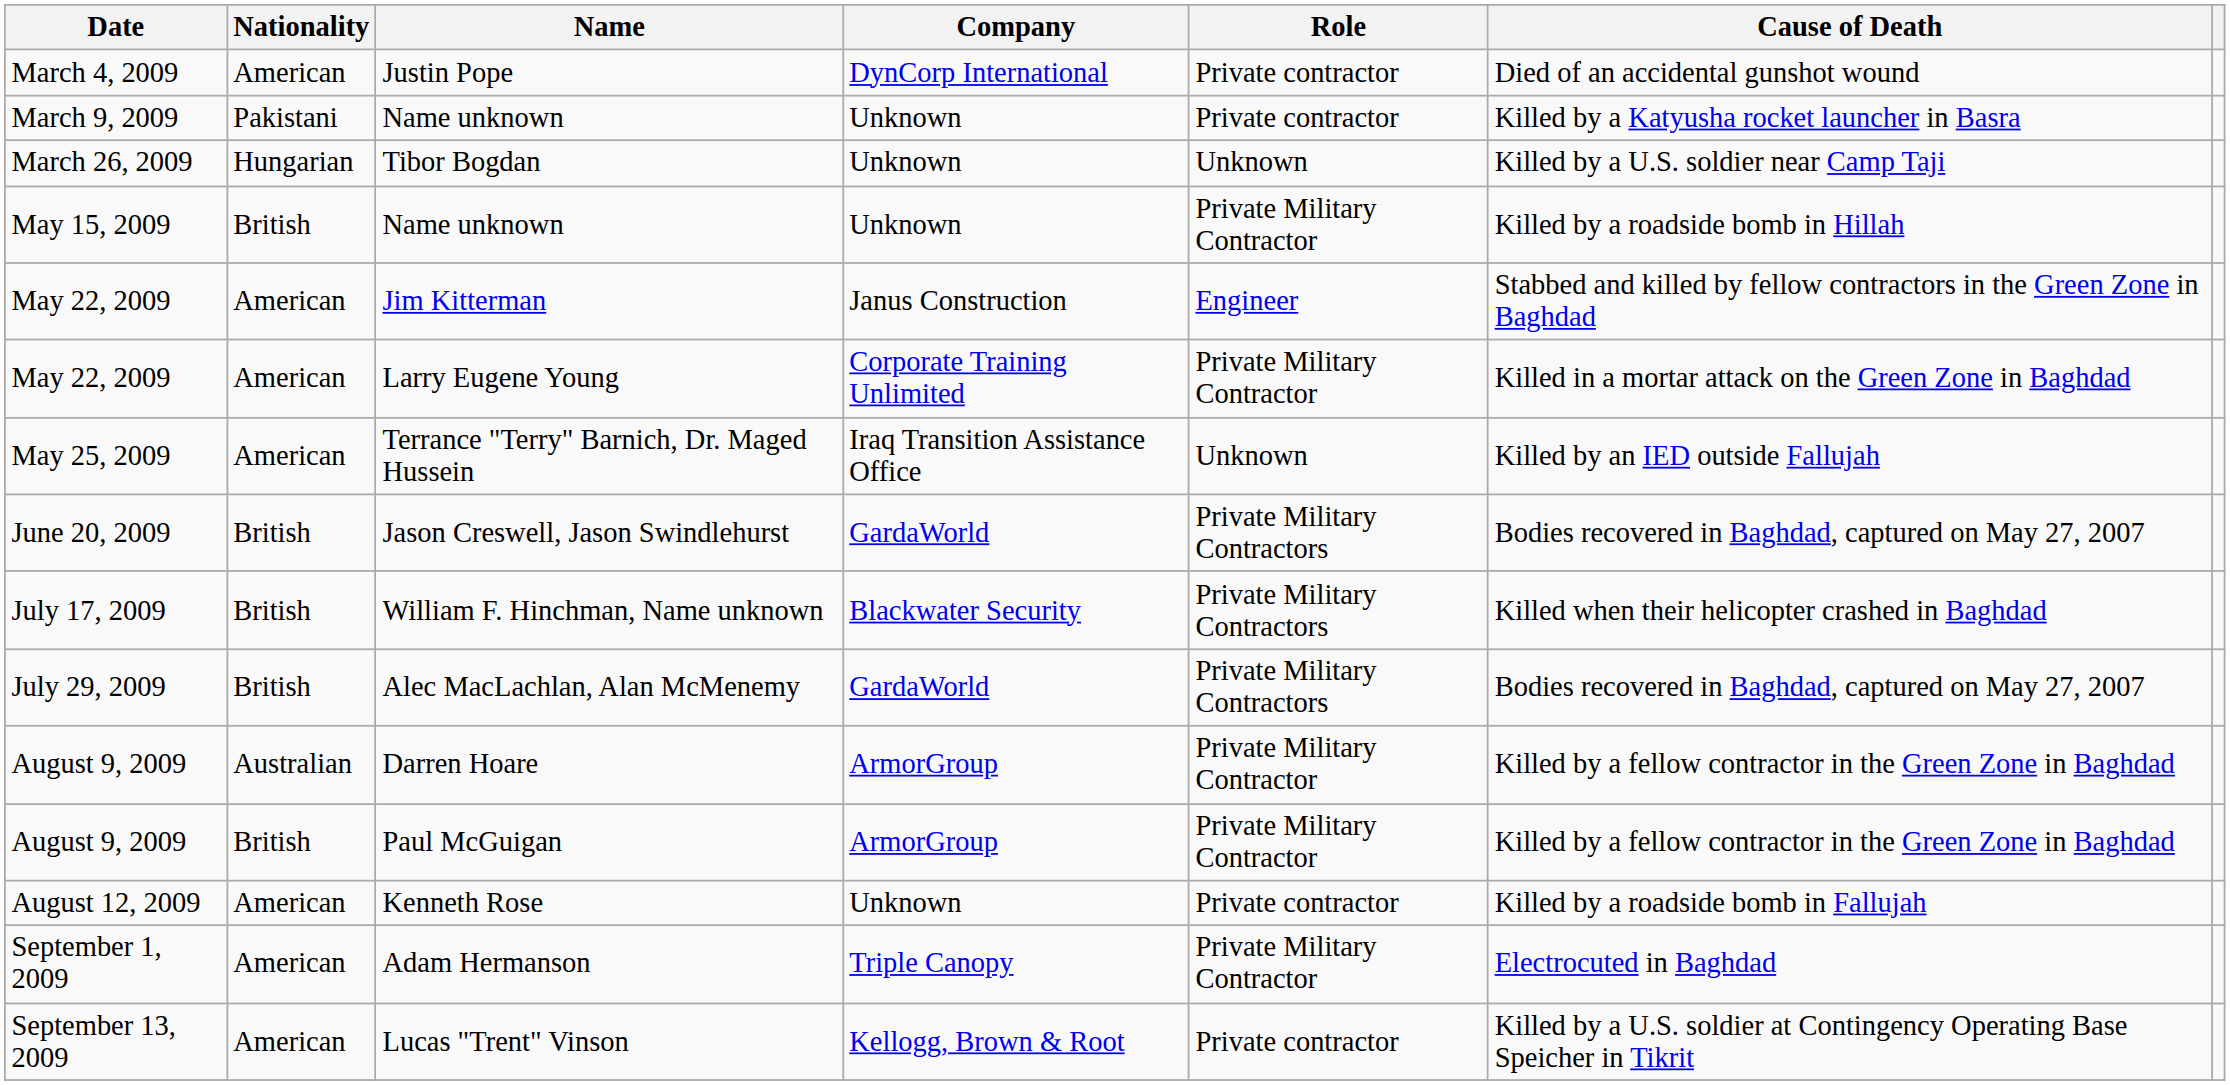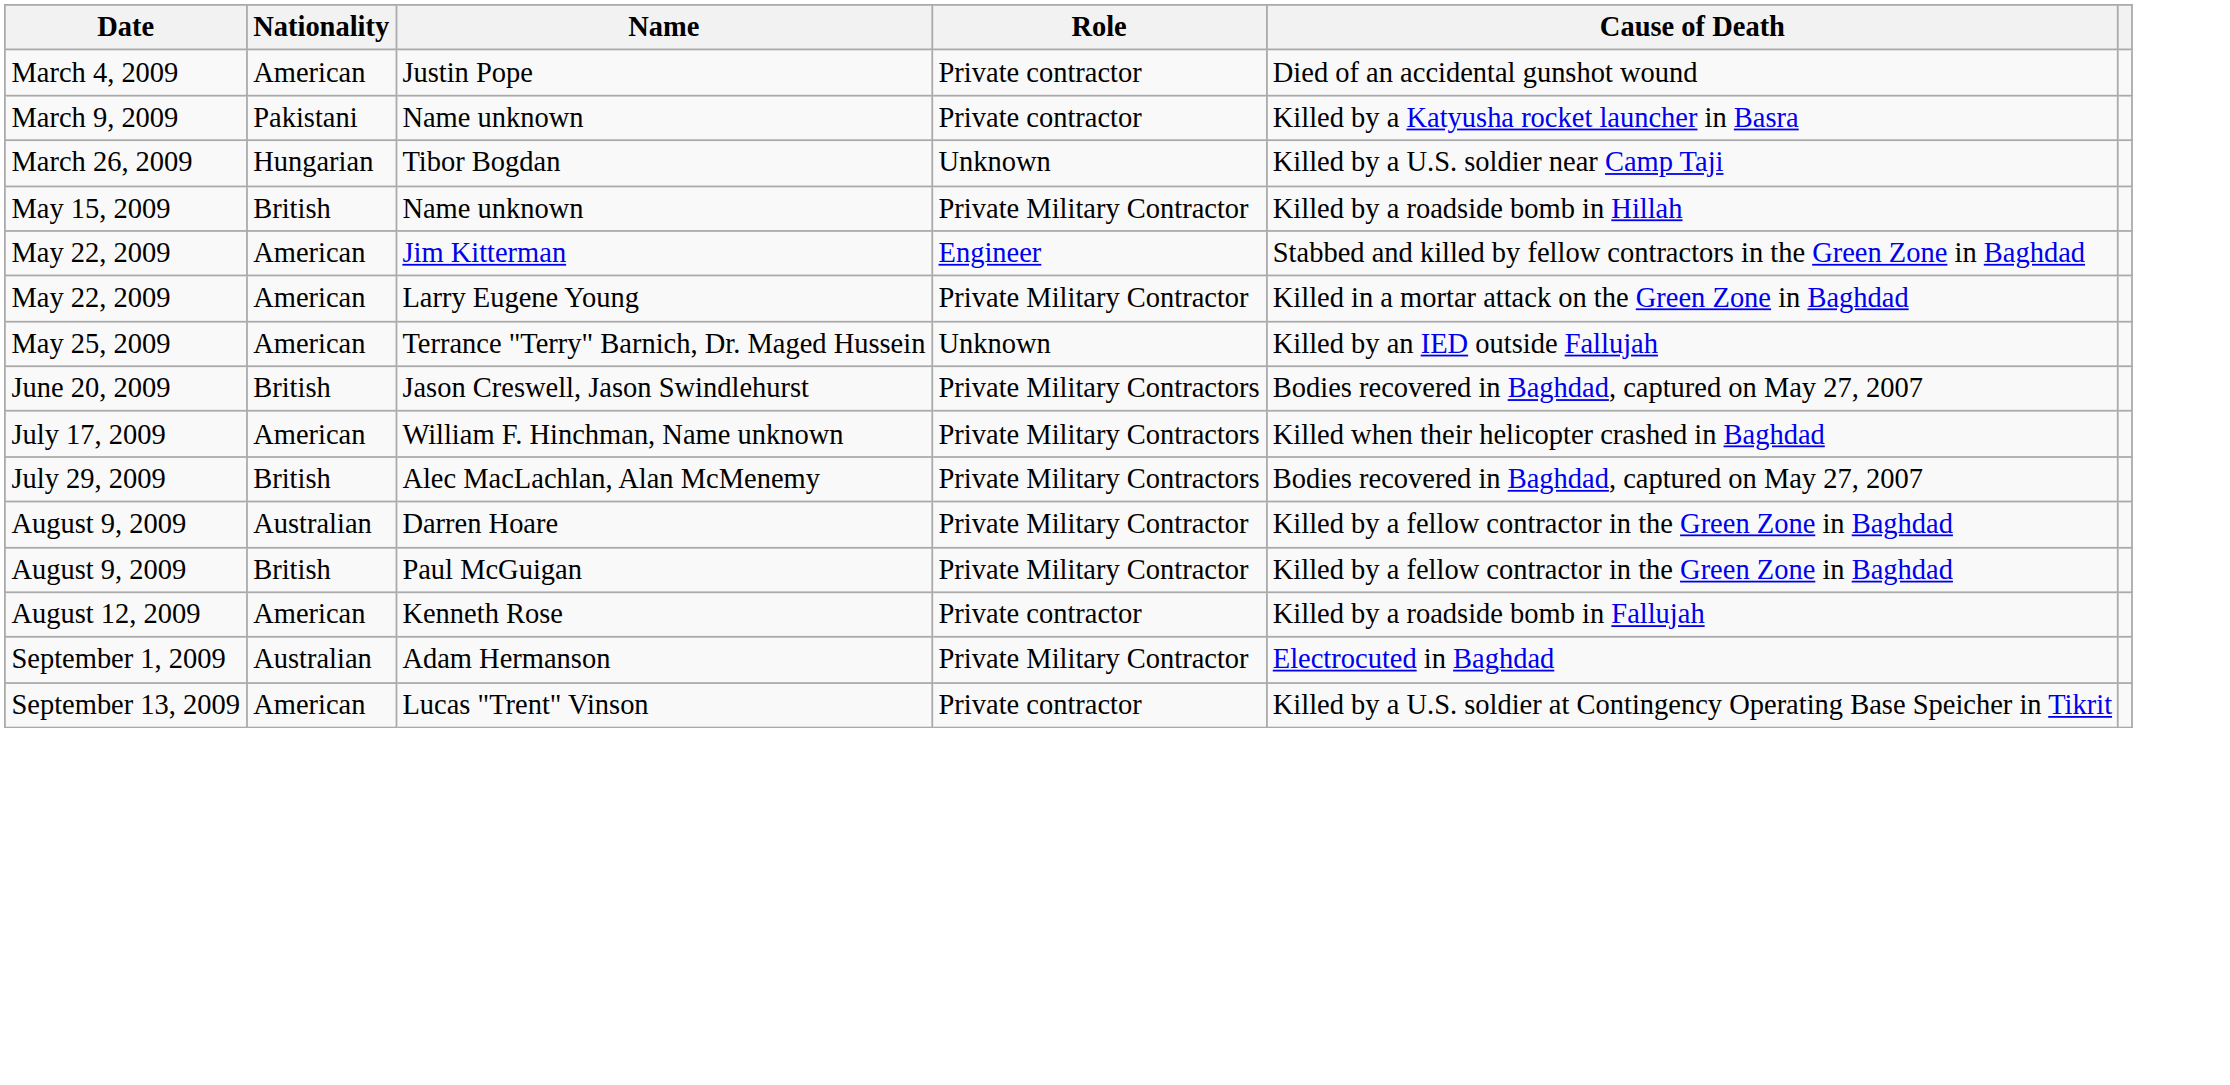 <table class="wikitable">
 <tr>
 <th>Date</th>
 <th>Nationality</th>
 <th>Name</th>
-<th>Company</th>
 <th>Role</th>
 <th>Cause of Death</th>
 <th></th>
 </tr>
 <tr>
 <td>March 4, 2009</td>
 <td> American</td>
 <td>Justin Pope</td>
-<td><a href='#'>DynCorp International</a></td>
 <td>Private contractor</td>
 <td>Died of an accidental gunshot wound</td>
 <td></td>
 </tr>
 <tr>
 <td>March 9, 2009</td>
 <td> Pakistani</td>
 <td>Name unknown</td>
-<td>Unknown</td>
 <td>Private contractor</td>
 <td>Killed by a <a href='#'>Katyusha rocket launcher</a> in <a href='#'>Basra</a></td>
 <td></td>
 </tr>
 <tr>
 <td>March 26, 2009</td>
 <td> Hungarian</td>
 <td>Tibor Bogdan</td>
 <td>Unknown</td>
-<td>Unknown</td>
 <td>Killed by a U.S. soldier near <a href='#'>Camp Taji</a></td>
 <td></td>
 </tr>
 <tr>
 <td>May 15, 2009</td>
 <td> British</td>
 <td>Name unknown</td>
-<td>Unknown</td>
 <td>Private Military Contractor</td>
 <td>Killed by a roadside bomb in <a href='#'>Hillah</a></td>
 <td></td>
 </tr>
 <tr>
 <td>May 22, 2009</td>
 <td> American</td>
 <td><a href='#'>Jim Kitterman</a></td>
-<td>Janus Construction</td>
 <td><a href='#'>Engineer</a></td>
 <td>Stabbed and killed by fellow contractors in the <a href='#'>Green Zone</a> in <a href='#'>Baghdad</a></td>
 <td></td>
 </tr>
 <tr>
 <td>May 22, 2009</td>
 <td> American</td>
 <td>Larry Eugene Young</td>
-<td><a href='#'>Corporate Training Unlimited</a></td>
 <td>Private Military Contractor</td>
 <td>Killed in a mortar attack on the <a href='#'>Green Zone</a> in <a href='#'>Baghdad</a></td>
 <td></td>
 </tr>
 <tr>
 <td>May 25, 2009</td>
 <td> American</td>
 <td>Terrance "Terry" Barnich, Dr. Maged Hussein</td>
-<td>Iraq Transition Assistance Office</td>
 <td>Unknown</td>
 <td>Killed by an <a href='#'>IED</a> outside <a href='#'>Fallujah</a></td>
 <td></td>
 </tr>
 <tr>
 <td>June 20, 2009</td>
 <td> British</td>
 <td>Jason Creswell, Jason Swindlehurst</td>
-<td><a href='#'>GardaWorld</a></td>
 <td>Private Military Contractors</td>
 <td>Bodies recovered in <a href='#'>Baghdad</a>, captured on May 27, 2007</td>
 <td></td>
 </tr>
 <tr>
 <td>July 17, 2009</td>
-<td> British</td>
+<td> American</td>
 <td>William F. Hinchman, Name unknown</td>
-<td><a href='#'>Blackwater Security</a></td>
 <td>Private Military Contractors</td>
 <td>Killed when their helicopter crashed in <a href='#'>Baghdad</a></td>
 <td></td>
 </tr>
 <tr>
 <td>July 29, 2009</td>
 <td> British</td>
 <td>Alec MacLachlan, Alan McMenemy</td>
-<td><a href='#'>GardaWorld</a></td>
 <td>Private Military Contractors</td>
 <td>Bodies recovered in <a href='#'>Baghdad</a>, captured on May 27, 2007</td>
 <td></td>
 </tr>
 <tr>
 <td>August 9, 2009</td>
 <td> Australian</td>
 <td>Darren Hoare</td>
-<td><a href='#'>ArmorGroup</a></td>
 <td>Private Military Contractor</td>
 <td>Killed by a fellow contractor in the <a href='#'>Green Zone</a> in <a href='#'>Baghdad</a></td>
 <td></td>
 </tr>
 <tr>
 <td>August 9, 2009</td>
 <td> British</td>
 <td>Paul McGuigan</td>
-<td><a href='#'>ArmorGroup</a></td>
 <td>Private Military Contractor</td>
 <td>Killed by a fellow contractor in the <a href='#'>Green Zone</a> in <a href='#'>Baghdad</a></td>
 <td></td>
 </tr>
 <tr>
 <td>August 12, 2009</td>
 <td> American</td>
 <td>Kenneth Rose</td>
-<td>Unknown</td>
 <td>Private contractor</td>
 <td>Killed by a roadside bomb in <a href='#'>Fallujah</a></td>
 <td></td>
 </tr>
 <tr>
 <td>September 1, 2009</td>
-<td> American</td>
+<td> Australian</td>
 <td>Adam Hermanson</td>
-<td><a href='#'>Triple Canopy</a></td>
 <td>Private Military Contractor</td>
 <td><a href='#'>Electrocuted</a> in <a href='#'>Baghdad</a></td>
 <td></td>
 </tr>
 <tr>
 <td>September 13, 2009</td>
 <td> American</td>
 <td>Lucas "Trent" Vinson</td>
-<td><a href='#'>Kellogg, Brown & Root</a></td>
 <td>Private contractor</td>
 <td>Killed by a U.S. soldier at Contingency Operating Base Speicher in <a href='#'>Tikrit</a></td>
 <td></td>
 </tr>
 </table>
